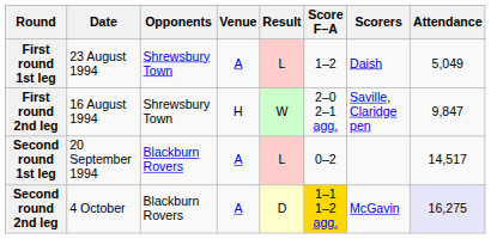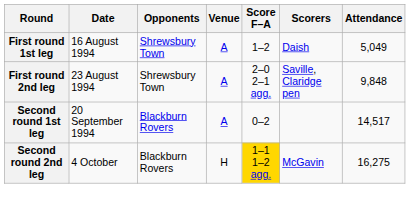 <table class="wikitable plainrowheaders" style="text-align:center">
 <tr>
 <th scope="col">Round</th>
 <th scope="col">Date</th>
 <th scope="col">Opponents</th>
 <th scope="col">Venue</th>
-<th scope="col">Result</th>
 <th scope="col">Score<br>F–A</th>
 <th scope="col">Scorers</th>
 <th scope="col">Attendance</th>
 </tr>
 <tr>
 <th scope="row">First round 1st leg</th>
-<td align="left">23 August 1994</td>
+<td align="left">16 August 1994</td>
 <td align="left"><a href='#'>Shrewsbury Town</a></td>
 <td><a href='#'>A</a></td>
-<td style="background:#fcc">L</td>
 <td>1–2</td>
 <td align="left"><a href='#'>Daish</a></td>
 <td>5,049</td>
 </tr>
 <tr>
 <th scope="row">First round 2nd leg</th>
-<td align="left">16 August 1994</td>
+<td align="left">23 August 1994</td>
 <td align="left">Shrewsbury Town</td>
-<td>H</td>
-<td style="background:#cfc">W</td>
+<td><a href='#'>A</a></td>
 <td>2–0<br>2–1 <a href='#'>agg.</a></td>
 <td align="left"><a href='#'>Saville</a>, <a href='#'>Claridge</a> <a href='#'>pen</a></td>
-<td>9,847</td>
+<td>9,848</td>
 </tr>
 <tr>
 <th scope="row">Second round 1st leg</th>
 <td align="left">20 September 1994</td>
 <td align="left"><a href='#'>Blackburn Rovers</a></td>
 <td><a href='#'>A</a></td>
-<td style="background:#fcc">L</td>
 <td>0–2</td>
 <td align="left"></td>
 <td>14,517</td>
 </tr>
 <tr>
 <th scope="row">Second round 2nd leg</th>
 <td align="left">4 October</td>
 <td align="left">Blackburn Rovers</td>
-<td><a href='#'>A</a></td>
-<td style="background:#ffc">D</td>
+<td>H</td>
 <td style="background: gold;">1–1<br>1–2 <a href='#'>agg.</a></td>
 <td align="left"><a href='#'>McGavin</a></td>
-<td style="background: lavender;">16,275</td>
+<td>16,275</td>
 </tr>
 </table>
